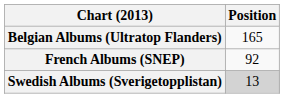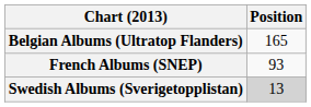 <table class="wikitable sortable plainrowheaders" style="text-align:center">
 <tr>
 <th scope="col">Chart (2013)</th>
 <th scope="col">Position</th>
 </tr>
 <tr>
 <th scope="row">Belgian Albums (Ultratop Flanders)</th>
 <td>165</td>
 </tr>
 <tr>
 <th scope="row">French Albums (SNEP)</th>
-<td>92</td>
+<td>93</td>
 </tr>
 <tr>
 <th scope="row">Swedish Albums (Sverigetopplistan)</th>
 <td style="background: lightgrey;">13</td>
 </tr>
 </table>
